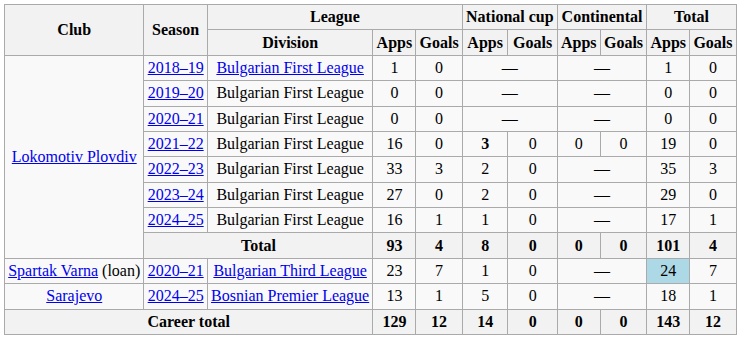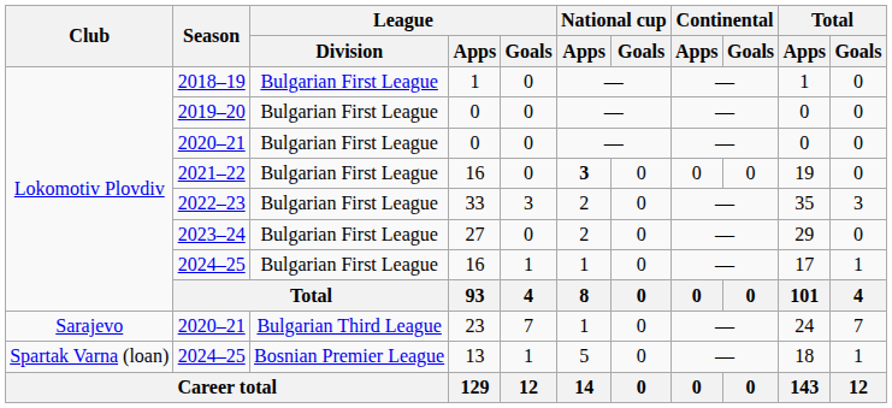 <table class="wikitable" style="text-align:center">
 <tr>
 <th rowspan=2>Club</th>
 <th rowspan=2>Season</th>
 <th colspan=3>League</th>
 <th colspan=2>National cup</th>
 <th colspan=2>Continental</th>
 <th colspan=2>Total</th>
 </tr>
 <tr>
 <th>Division</th>
 <th>Apps</th>
 <th>Goals</th>
 <th>Apps</th>
 <th>Goals</th>
 <th>Apps</th>
 <th>Goals</th>
 <th>Apps</th>
 <th>Goals</th>
 </tr>
 <tr>
 <td rowspan=8><a href='#'>Lokomotiv Plovdiv</a></td>
 <td><a href='#'>2018–19</a></td>
 <td><a href='#'>Bulgarian First League</a></td>
 <td>1</td>
 <td>0</td>
 <td colspan=2>—</td>
 <td colspan=2>—</td>
 <td>1</td>
 <td>0</td>
 </tr>
 <tr>
 <td><a href='#'>2019–20</a></td>
 <td>Bulgarian First League</td>
 <td>0</td>
 <td>0</td>
 <td colspan=2>—</td>
 <td colspan=2>—</td>
 <td>0</td>
 <td>0</td>
 </tr>
 <tr>
 <td><a href='#'>2020–21</a></td>
 <td>Bulgarian First League</td>
 <td>0</td>
 <td>0</td>
 <td colspan=2>—</td>
 <td colspan=2>—</td>
 <td>0</td>
 <td>0</td>
 </tr>
 <tr>
 <td><a href='#'>2021–22</a></td>
 <td>Bulgarian First League</td>
 <td>16</td>
 <td>0</td>
 <td><strong>3</strong></td>
 <td>0</td>
 <td>0</td>
 <td>0</td>
 <td>19</td>
 <td>0</td>
 </tr>
 <tr>
 <td><a href='#'>2022–23</a></td>
 <td>Bulgarian First League</td>
 <td>33</td>
 <td>3</td>
 <td>2</td>
 <td>0</td>
 <td colspan=2>—</td>
 <td>35</td>
 <td>3</td>
 </tr>
 <tr>
 <td><a href='#'>2023–24</a></td>
 <td>Bulgarian First League</td>
 <td>27</td>
 <td>0</td>
 <td>2</td>
 <td>0</td>
 <td colspan=2>—</td>
 <td>29</td>
 <td>0</td>
 </tr>
 <tr>
 <td><a href='#'>2024–25</a></td>
 <td>Bulgarian First League</td>
 <td>16</td>
 <td>1</td>
 <td>1</td>
 <td>0</td>
 <td colspan=2>—</td>
 <td>17</td>
 <td>1</td>
 </tr>
 <tr>
 <th colspan=2>Total</th>
 <th>93</th>
 <th>4</th>
 <th>8</th>
 <th>0</th>
 <th>0</th>
 <th>0</th>
 <th>101</th>
 <th>4</th>
 </tr>
 <tr>
-<td><a href='#'>Spartak Varna</a> (loan)</td>
+<td><a href='#'>Sarajevo</a></td>
 <td><a href='#'>2020–21</a></td>
 <td><a href='#'>Bulgarian Third League</a></td>
 <td>23</td>
 <td>7</td>
 <td>1</td>
 <td>0</td>
 <td colspan=2>—</td>
-<td style="background: lightblue;">24</td>
+<td>24</td>
 <td>7</td>
 </tr>
 <tr>
-<td><a href='#'>Sarajevo</a></td>
+<td><a href='#'>Spartak Varna</a> (loan)</td>
 <td><a href='#'>2024–25</a></td>
 <td><a href='#'>Bosnian Premier League</a></td>
 <td>13</td>
 <td>1</td>
 <td>5</td>
 <td>0</td>
 <td colspan=2>—</td>
 <td>18</td>
 <td>1</td>
 </tr>
 <tr>
 <th colspan=3>Career total</th>
 <th>129</th>
 <th>12</th>
 <th>14</th>
 <th>0</th>
 <th>0</th>
 <th>0</th>
 <th>143</th>
 <th>12</th>
 </tr>
 </table>
